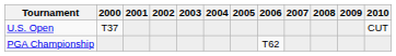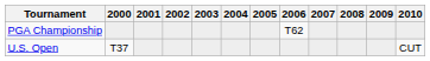 <table class="wikitable" style="font-size:95%;text-align:center;">
 <tr>
 <th>Tournament</th>
 <th>2000</th>
 <th>2001</th>
 <th>2002</th>
 <th>2003</th>
 <th>2004</th>
 <th>2005</th>
 <th>2006</th>
 <th>2007</th>
 <th>2008</th>
 <th>2009</th>
 <th>2010</th>
 </tr>
 <tr>
+<td align=left><a href='#'>PGA Championship</a></td>
+<td style="background:#eeeeee;"></td>
+<td style="background:#eeeeee;"></td>
+<td style="background:#eeeeee;"></td>
+<td style="background:#eeeeee;"></td>
+<td style="background:#eeeeee;"></td>
+<td style="background:#eeeeee;"></td>
+<td>T62</td>
+<td style="background:#eeeeee;"></td>
+<td style="background:#eeeeee;"></td>
+<td style="background:#eeeeee;"></td>
+<td style="background:#eeeeee;"></td>
+</tr>
+<tr>
 <td align=left><a href='#'>U.S. Open</a></td>
 <td>T37</td>
 <td style="background:#eeeeee;"></td>
 <td style="background:#eeeeee;"></td>
 <td style="background:#eeeeee;"></td>
 <td style="background:#eeeeee;"></td>
 <td style="background:#eeeeee;"></td>
 <td style="background:#eeeeee;"></td>
 <td style="background:#eeeeee;"></td>
 <td style="background:#eeeeee;"></td>
 <td style="background:#eeeeee;"></td>
 <td>CUT</td>
 </tr>
-<tr>
-<td align=left><a href='#'>PGA Championship</a></td>
-<td style="background:#eeeeee;"></td>
-<td style="background:#eeeeee;"></td>
-<td style="background:#eeeeee;"></td>
-<td style="background:#eeeeee;"></td>
-<td style="background:#eeeeee;"></td>
-<td style="background:#eeeeee;"></td>
-<td>T62</td>
-<td style="background:#eeeeee;"></td>
-<td style="background:#eeeeee;"></td>
-<td style="background:#eeeeee;"></td>
-<td style="background:#eeeeee;"></td>
-</tr>
 </table>
